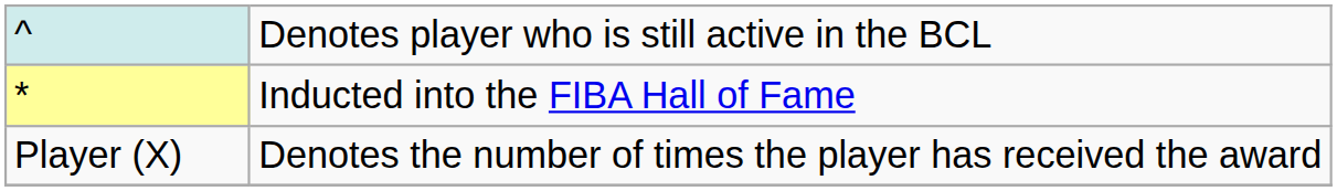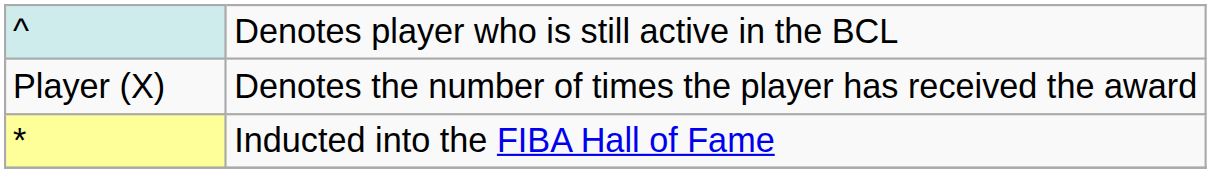 <table class="wikitable">
 <tr>
 <td style="background-color:#CFECEC; width:6em">^</td>
 <td>Denotes player who is still active in the BCL</td>
 </tr>
 <tr>
+<td>Player (X)</td>
+<td>Denotes the number of times the player has received the award</td>
+</tr>
+<tr>
 <td style="background-color:#FFFF99; width:6em">*</td>
 <td>Inducted into the <a href='#'>FIBA Hall of Fame</a></td>
 </tr>
 <tr>
-<td>Player (X)</td>
-<td>Denotes the number of times the player has received the award</td>
-</tr>
-<tr>
 </tr>
 </table>
